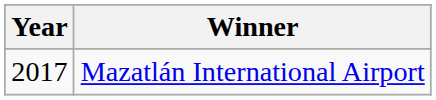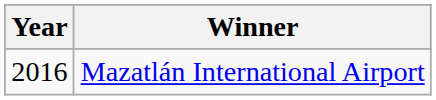 <table class="wikitable">
 <tr>
 <th>Year</th>
 <th>Winner</th>
 </tr>
 <tr>
-<td>2017</td>
+<td>2016</td>
 <td> <a href='#'>Mazatlán International Airport</a></td>
 </tr>
 </table>
